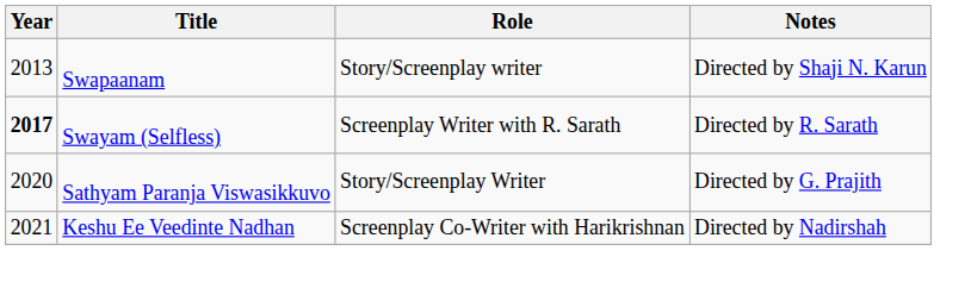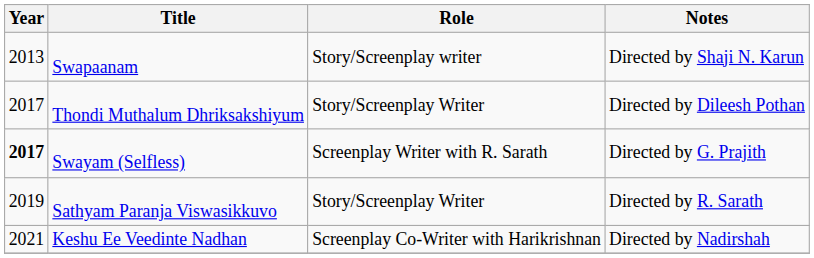 <table class="wikitable sortable">
 <tr>
 <th>Year</th>
 <th>Title</th>
 <th>Role</th>
 <th>Notes</th>
 </tr>
 <tr>
 <td>2013</td>
 <td><br><a href='#'>Swapaanam</a></td>
 <td>Story/Screenplay writer</td>
 <td>Directed by <a href='#'>Shaji N. Karun</a></td>
 </tr>
 <tr>
+<td>2017</td>
+<td><br><a href='#'>Thondi Muthalum Dhriksakshiyum</a></td>
+<td>Story/Screenplay Writer</td>
+<td>Directed by <a href='#'>Dileesh Pothan</a></td>
+</tr>
+<tr>
 <td><strong>2017</strong></td>
 <td><br><a href='#'>Swayam (Selfless)</a></td>
 <td>Screenplay Writer with R. Sarath</td>
-<td>Directed by <a href='#'>R. Sarath</a></td>
+<td>Directed by <a href='#'>G. Prajith</a></td>
 </tr>
 <tr>
-<td>2020</td>
+<td>2019</td>
 <td><br><a href='#'>Sathyam Paranja Viswasikkuvo</a></td>
 <td>Story/Screenplay Writer</td>
-<td>Directed by <a href='#'>G. Prajith</a></td>
+<td>Directed by <a href='#'>R. Sarath</a></td>
 </tr>
 <tr>
 <td>2021</td>
 <td><a href='#'>Keshu Ee Veedinte Nadhan</a></td>
 <td>Screenplay Co-Writer with Harikrishnan</td>
 <td>Directed by <a href='#'>Nadirshah</a></td>
 </tr>
 <tr>
 </tr>
 </table>
